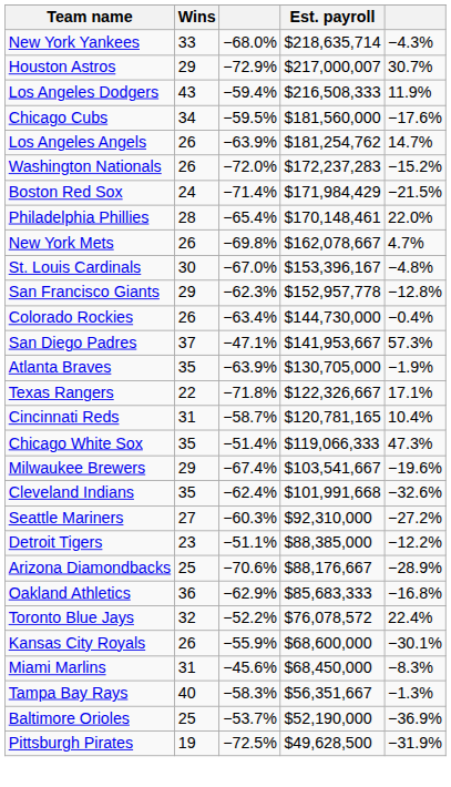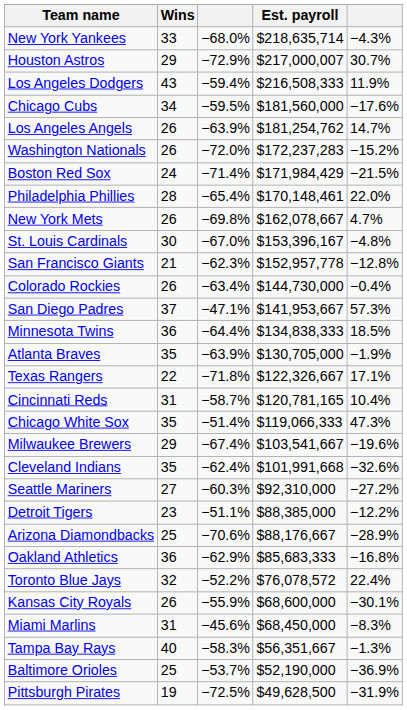 <table class="wikitable sortable">
 <tr style="text-align:center; font-size:larger;">
 </tr>
 <tr>
 <th>Team name</th>
 <th>Wins</th>
 <th></th>
 <th>Est. payroll</th>
 <th></th>
 </tr>
 <tr>
 <td><a href='#'>New York Yankees</a></td>
 <td>33</td>
 <td>−68.0%</td>
 <td>$218,635,714</td>
 <td>−4.3%</td>
 </tr>
 <tr>
 <td><a href='#'>Houston Astros</a></td>
 <td>29</td>
 <td>−72.9%</td>
 <td>$217,000,007</td>
 <td>30.7%</td>
 </tr>
 <tr>
 <td><a href='#'>Los Angeles Dodgers</a></td>
 <td>43</td>
 <td>−59.4%</td>
 <td>$216,508,333</td>
 <td>11.9%</td>
 </tr>
 <tr>
 <td><a href='#'>Chicago Cubs</a></td>
 <td>34</td>
 <td>−59.5%</td>
 <td>$181,560,000</td>
 <td>−17.6%</td>
 </tr>
 <tr>
 <td><a href='#'>Los Angeles Angels</a></td>
 <td>26</td>
 <td>−63.9%</td>
 <td>$181,254,762</td>
 <td>14.7%</td>
 </tr>
 <tr>
 <td><a href='#'>Washington Nationals</a></td>
 <td>26</td>
 <td>−72.0%</td>
 <td>$172,237,283</td>
 <td>−15.2%</td>
 </tr>
 <tr>
 <td><a href='#'>Boston Red Sox</a></td>
 <td>24</td>
 <td>−71.4%</td>
 <td>$171,984,429</td>
 <td>−21.5%</td>
 </tr>
 <tr>
 <td><a href='#'>Philadelphia Phillies</a></td>
 <td>28</td>
 <td>−65.4%</td>
 <td>$170,148,461</td>
 <td>22.0%</td>
 </tr>
 <tr>
 <td><a href='#'>New York Mets</a></td>
 <td>26</td>
 <td>−69.8%</td>
 <td>$162,078,667</td>
 <td>4.7%</td>
 </tr>
 <tr>
 <td><a href='#'>St. Louis Cardinals</a></td>
 <td>30</td>
 <td>−67.0%</td>
 <td>$153,396,167</td>
 <td>−4.8%</td>
 </tr>
 <tr>
 <td><a href='#'>San Francisco Giants</a></td>
-<td>29</td>
+<td>21</td>
 <td>−62.3%</td>
 <td>$152,957,778</td>
 <td>−12.8%</td>
 </tr>
 <tr>
 <td><a href='#'>Colorado Rockies</a></td>
 <td>26</td>
 <td>−63.4%</td>
 <td>$144,730,000</td>
 <td>−0.4%</td>
 </tr>
 <tr>
 <td><a href='#'>San Diego Padres</a></td>
 <td>37</td>
 <td>−47.1%</td>
 <td>$141,953,667</td>
 <td>57.3%</td>
+</tr>
+<tr>
+<td><a href='#'>Minnesota Twins</a></td>
+<td>36</td>
+<td>−64.4%</td>
+<td>$134,838,333</td>
+<td>18.5%</td>
 </tr>
 <tr>
 <td><a href='#'>Atlanta Braves</a></td>
 <td>35</td>
 <td>−63.9%</td>
 <td>$130,705,000</td>
 <td>−1.9%</td>
 </tr>
 <tr>
 <td><a href='#'>Texas Rangers</a></td>
 <td>22</td>
 <td>−71.8%</td>
 <td>$122,326,667</td>
 <td>17.1%</td>
 </tr>
 <tr>
 <td><a href='#'>Cincinnati Reds</a></td>
 <td>31</td>
 <td>−58.7%</td>
 <td>$120,781,165</td>
 <td>10.4%</td>
 </tr>
 <tr>
 <td><a href='#'>Chicago White Sox</a></td>
 <td>35</td>
 <td>−51.4%</td>
 <td>$119,066,333</td>
 <td>47.3%</td>
 </tr>
 <tr>
 <td><a href='#'>Milwaukee Brewers</a></td>
 <td>29</td>
 <td>−67.4%</td>
 <td>$103,541,667</td>
 <td>−19.6%</td>
 </tr>
 <tr>
 <td><a href='#'>Cleveland Indians</a></td>
 <td>35</td>
 <td>−62.4%</td>
 <td>$101,991,668</td>
 <td>−32.6%</td>
 </tr>
 <tr>
 <td><a href='#'>Seattle Mariners</a></td>
 <td>27</td>
 <td>−60.3%</td>
 <td>$92,310,000</td>
 <td>−27.2%</td>
 </tr>
 <tr>
 <td><a href='#'>Detroit Tigers</a></td>
 <td>23</td>
 <td>−51.1%</td>
 <td>$88,385,000</td>
 <td>−12.2%</td>
 </tr>
 <tr>
 <td><a href='#'>Arizona Diamondbacks</a></td>
 <td>25</td>
 <td>−70.6%</td>
 <td>$88,176,667</td>
 <td>−28.9%</td>
 </tr>
 <tr>
 <td><a href='#'>Oakland Athletics</a></td>
 <td>36</td>
 <td>−62.9%</td>
 <td>$85,683,333</td>
 <td>−16.8%</td>
 </tr>
 <tr>
 <td><a href='#'>Toronto Blue Jays</a></td>
 <td>32</td>
 <td>−52.2%</td>
 <td>$76,078,572</td>
 <td>22.4%</td>
 </tr>
 <tr>
 <td><a href='#'>Kansas City Royals</a></td>
 <td>26</td>
 <td>−55.9%</td>
 <td>$68,600,000</td>
 <td>−30.1%</td>
 </tr>
 <tr>
 <td><a href='#'>Miami Marlins</a></td>
 <td>31</td>
 <td>−45.6%</td>
 <td>$68,450,000</td>
 <td>−8.3%</td>
 </tr>
 <tr>
 <td><a href='#'>Tampa Bay Rays</a></td>
 <td>40</td>
 <td>−58.3%</td>
 <td>$56,351,667</td>
 <td>−1.3%</td>
 </tr>
 <tr>
 <td><a href='#'>Baltimore Orioles</a></td>
 <td>25</td>
 <td>−53.7%</td>
 <td>$52,190,000</td>
 <td>−36.9%</td>
 </tr>
 <tr>
 <td><a href='#'>Pittsburgh Pirates</a></td>
 <td>19</td>
 <td>−72.5%</td>
 <td>$49,628,500</td>
 <td>−31.9%</td>
 </tr>
 </table>
